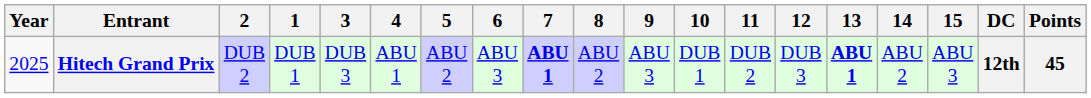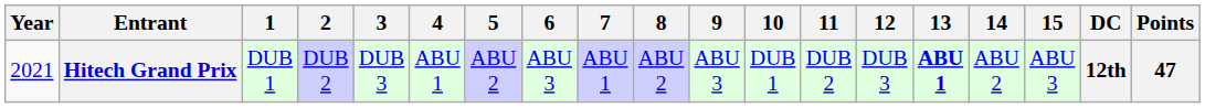 <table class="wikitable" style="text-align:center; font-size:85%">
 <tr>
 <th>Year</th>
 <th>Entrant</th>
+<th>1</th>
 <th>2</th>
-<th>1</th>
 <th>3</th>
 <th>4</th>
 <th>5</th>
 <th>6</th>
 <th>7</th>
 <th>8</th>
 <th>9</th>
 <th>10</th>
 <th>11</th>
 <th>12</th>
 <th>13</th>
 <th>14</th>
 <th>15</th>
 <th>DC</th>
 <th>Points</th>
 </tr>
 <tr>
-<td><a href='#'>2025</a></td>
+<td><a href='#'>2021</a></td>
 <th nowrap><a href='#'>Hitech Grand Prix</a></th>
+<td style="background:#DFFFDF;"><a href='#'>DUB<br>1</a><br></td>
 <td style="background:#CFCFFF;"><a href='#'>DUB<br>2</a><br></td>
-<td style="background:#DFFFDF;"><a href='#'>DUB<br>1</a><br></td>
 <td style="background:#DFFFDF;"><a href='#'>DUB<br>3</a><br></td>
 <td style="background:#DFFFDF;"><a href='#'>ABU<br>1</a><br></td>
 <td style="background:#CFCFFF;"><a href='#'>ABU<br>2</a><br></td>
 <td style="background:#DFFFDF;"><a href='#'>ABU<br>3</a><br></td>
-<td style="background:#CFCFFF;"><strong><a href='#'>ABU<br>1</a><br></strong></td>
+<td style="background:#CFCFFF;"><a href='#'>ABU<br>1</a><br></td>
 <td style="background:#CFCFFF;"><a href='#'>ABU<br>2</a><br></td>
 <td style="background:#DFFFDF;"><a href='#'>ABU<br>3</a><br></td>
 <td style="background:#DFFFDF;"><a href='#'>DUB<br>1</a><br></td>
 <td style="background:#DFFFDF;"><a href='#'>DUB<br>2</a><br></td>
 <td style="background:#DFFFDF;"><a href='#'>DUB<br>3</a><br></td>
 <td style="background:#DFFFDF;"><strong><a href='#'>ABU<br>1</a><br></strong></td>
 <td style="background:#DFFFDF;"><a href='#'>ABU<br>2</a><br></td>
 <td style="background:#DFFFDF;"><a href='#'>ABU<br>3</a><br></td>
 <th>12th</th>
-<th>45</th>
+<th>47</th>
 </tr>
 </table>
